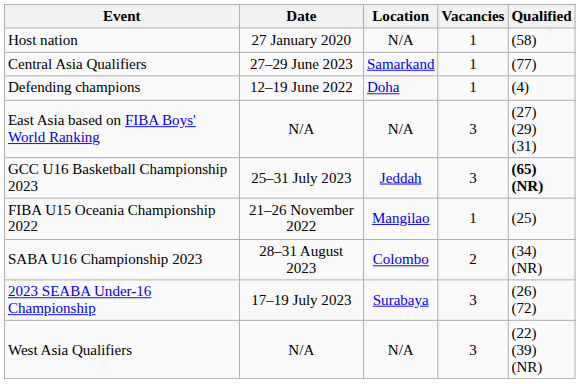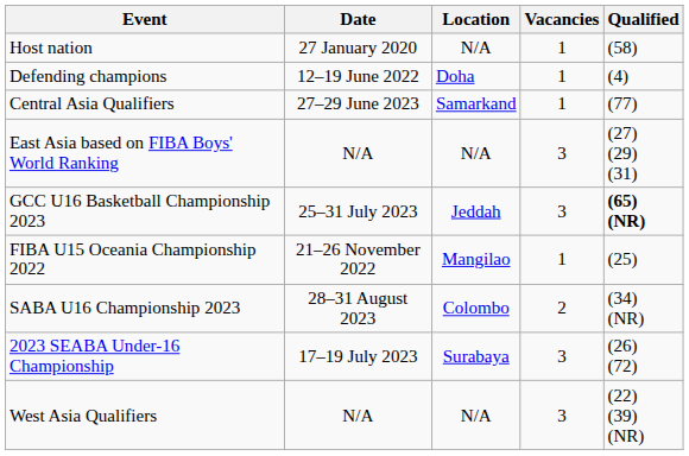 <table class=wikitable>
 <tr>
 <th>Event</th>
 <th>Date</th>
 <th>Location</th>
 <th>Vacancies</th>
 <th>Qualified</th>
 </tr>
 <tr>
 <td>Host nation</td>
 <td align=center>27 January 2020</td>
 <td align=center>N/A</td>
 <td align=center>1</td>
 <td> (58)</td>
 </tr>
 <tr>
+<td>Defending champions</td>
+<td align=center>12–19 June 2022</td>
+<td> <a href='#'>Doha</a></td>
+<td align=center>1</td>
+<td> (4)</td>
+</tr>
+<tr>
 <td>Central Asia Qualifiers</td>
 <td align=center>27–29 June 2023</td>
 <td align=center> <a href='#'>Samarkand</a></td>
 <td align=center>1</td>
 <td> (77)</td>
-</tr>
-<tr>
-<td>Defending champions</td>
-<td align=center>12–19 June 2022</td>
-<td> <a href='#'>Doha</a></td>
-<td align=center>1</td>
-<td> (4)</td>
 </tr>
 <tr>
 <td>East Asia based on <a href='#'>FIBA Boys' World Ranking</a></td>
 <td align=center>N/A</td>
 <td align=center>N/A</td>
 <td align=center>3</td>
 <td> (27)<br> (29)<br> (31)</td>
 </tr>
 <tr>
 <td>GCC U16 Basketball Championship 2023</td>
 <td align=center>25–31 July 2023</td>
 <td align=center> <a href='#'>Jeddah</a></td>
 <td align=center>3</td>
 <td><strong> (65)<br> (NR)</strong></td>
 </tr>
 <tr>
 <td>FIBA U15 Oceania Championship 2022</td>
 <td align=center>21–26 November 2022</td>
 <td align=center> <a href='#'>Mangilao</a></td>
 <td align=center>1</td>
 <td> (25)</td>
 </tr>
 <tr>
 <td>SABA U16 Championship 2023</td>
 <td align=center>28–31 August 2023</td>
 <td align=center> <a href='#'>Colombo</a></td>
 <td align=center>2</td>
 <td> (34)<br> (NR)</td>
 </tr>
 <tr>
 <td><a href='#'>2023 SEABA Under-16 Championship</a></td>
 <td align=center>17–19 July 2023</td>
 <td align=center> <a href='#'>Surabaya</a></td>
 <td align=center>3</td>
 <td> (26)<br> (72)</td>
 </tr>
 <tr>
 <td>West Asia Qualifiers</td>
 <td align=center>N/A</td>
 <td align=center>N/A</td>
 <td align=center>3</td>
 <td> (22)<br> (39)<br> (NR)</td>
 </tr>
 </table>
